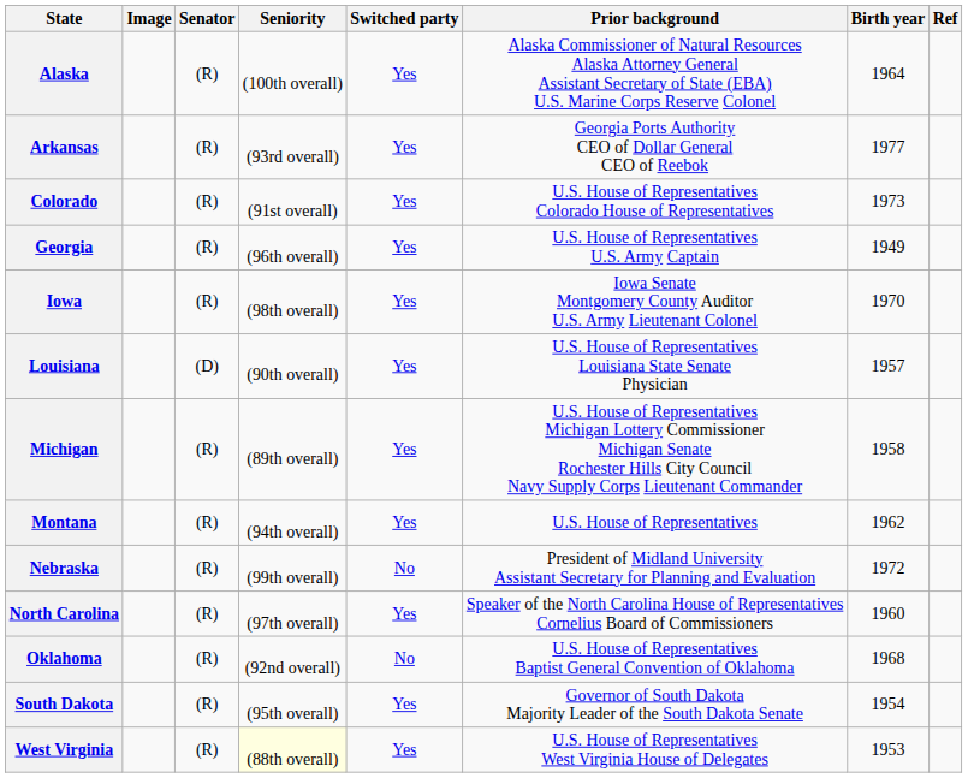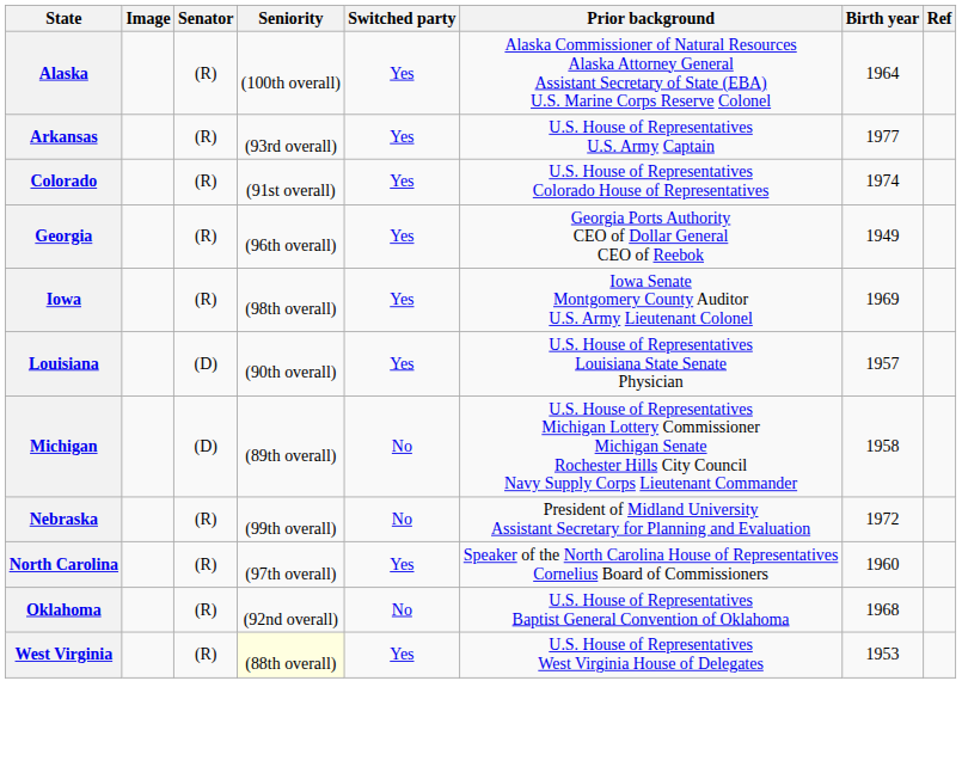 <table class="sortable wikitable" style="text-align:center">
 <tr>
 <th>State</th>
 <th>Image</th>
 <th>Senator</th>
 <th>Seniority</th>
 <th>Switched party</th>
 <th>Prior background</th>
 <th>Birth year</th>
 <th>Ref</th>
 </tr>
 <tr>
 <th><a href='#'>Alaska</a></th>
 <td></td>
 <td> (R)</td>
 <td><br>(100th overall)</td>
 <td><a href='#'>Yes</a><br></td>
 <td><a href='#'>Alaska Commissioner of Natural Resources</a><br><a href='#'>Alaska Attorney General</a><br><a href='#'>Assistant Secretary of State (EBA)</a><br><a href='#'>U.S. Marine Corps Reserve</a> <a href='#'>Colonel</a></td>
 <td>1964</td>
 <td></td>
 </tr>
 <tr>
 <th><a href='#'>Arkansas</a></th>
 <td></td>
 <td> (R)</td>
 <td><br>(93rd overall)</td>
 <td><a href='#'>Yes</a><br></td>
-<td><a href='#'>Georgia Ports Authority</a><br>CEO of <a href='#'>Dollar General</a><br>CEO of <a href='#'>Reebok</a></td>
+<td><a href='#'>U.S. House of Representatives</a><br><a href='#'>U.S. Army</a> <a href='#'>Captain</a></td>
 <td>1977</td>
 <td></td>
 </tr>
 <tr>
 <th><a href='#'>Colorado</a></th>
 <td></td>
 <td> (R)</td>
 <td><br>(91st overall)</td>
 <td><a href='#'>Yes</a><br></td>
 <td><a href='#'>U.S. House of Representatives</a><br><a href='#'>Colorado House of Representatives</a></td>
-<td>1973</td>
+<td>1974</td>
 <td></td>
 </tr>
 <tr>
 <th><a href='#'>Georgia</a></th>
 <td></td>
 <td> (R)</td>
 <td><br>(96th overall)</td>
 <td><a href='#'>Yes</a><br></td>
-<td><a href='#'>U.S. House of Representatives</a><br><a href='#'>U.S. Army</a> <a href='#'>Captain</a></td>
+<td><a href='#'>Georgia Ports Authority</a><br>CEO of <a href='#'>Dollar General</a><br>CEO of <a href='#'>Reebok</a></td>
 <td>1949</td>
 <td></td>
 </tr>
 <tr>
 <th><a href='#'>Iowa</a></th>
 <td></td>
 <td> (R)</td>
 <td><br>(98th overall)</td>
 <td><a href='#'>Yes</a><br></td>
 <td><a href='#'>Iowa Senate</a><br><a href='#'>Montgomery County</a> Auditor<br><a href='#'>U.S. Army</a> <a href='#'>Lieutenant Colonel</a></td>
-<td>1970</td>
+<td>1969</td>
 <td></td>
 </tr>
 <tr>
 <th><a href='#'>Louisiana</a></th>
 <td></td>
 <td> (D)</td>
 <td><br>(90th overall)</td>
 <td><a href='#'>Yes</a><br></td>
 <td><a href='#'>U.S. House of Representatives</a><br><a href='#'>Louisiana State Senate</a><br>Physician</td>
 <td>1957</td>
 <td></td>
 </tr>
 <tr>
 <th><a href='#'>Michigan</a></th>
 <td></td>
-<td> (R)</td>
+<td> (D)</td>
 <td><br>(89th overall)</td>
-<td><a href='#'>Yes</a><br></td>
+<td><a href='#'>No</a><br></td>
 <td><a href='#'>U.S. House of Representatives</a><br><a href='#'>Michigan Lottery</a> Commissioner<br><a href='#'>Michigan Senate</a><br><a href='#'>Rochester Hills</a> City Council<br><a href='#'>Navy Supply Corps</a> <a href='#'>Lieutenant Commander</a></td>
 <td>1958</td>
-<td></td>
-</tr>
-<tr>
-<th><a href='#'>Montana</a></th>
-<td></td>
-<td> (R)</td>
-<td><br>(94th overall)</td>
-<td><a href='#'>Yes</a><br></td>
-<td><a href='#'>U.S. House of Representatives</a></td>
-<td>1962</td>
 <td></td>
 </tr>
 <tr>
 <th><a href='#'>Nebraska</a></th>
 <td></td>
 <td> (R)</td>
 <td><br>(99th overall)</td>
 <td><a href='#'>No</a><br></td>
 <td>President of <a href='#'>Midland University</a><br><a href='#'>Assistant Secretary for Planning and Evaluation</a></td>
 <td>1972</td>
 <td></td>
 </tr>
 <tr>
 <th><a href='#'>North Carolina</a></th>
 <td></td>
 <td> (R)</td>
 <td><br>(97th overall)</td>
 <td><a href='#'>Yes</a><br></td>
 <td><a href='#'>Speaker</a> of the <a href='#'>North Carolina House of Representatives</a><br><a href='#'>Cornelius</a> Board of Commissioners</td>
 <td>1960</td>
 <td></td>
 </tr>
 <tr>
 <th><a href='#'>Oklahoma</a></th>
 <td></td>
 <td> (R)</td>
 <td><br>(92nd overall)</td>
 <td><a href='#'>No</a><br></td>
 <td><a href='#'>U.S. House of Representatives</a><br><a href='#'>Baptist General Convention of Oklahoma</a></td>
 <td>1968</td>
 <td></td>
 </tr>
 <tr>
-<th><a href='#'>South Dakota</a></th>
-<td></td>
-<td> (R)</td>
-<td><br>(95th overall)</td>
-<td><a href='#'>Yes</a><br></td>
-<td><a href='#'>Governor of South Dakota</a><br>Majority Leader of the <a href='#'>South Dakota Senate</a></td>
-<td>1954</td>
-<td></td>
-</tr>
-<tr>
 <th><a href='#'>West Virginia</a></th>
 <td></td>
 <td> (R)</td>
 <td style="background: lightyellow;"><br>(88th overall)</td>
 <td><a href='#'>Yes</a><br></td>
 <td><a href='#'>U.S. House of Representatives</a><br><a href='#'>West Virginia House of Delegates</a></td>
 <td>1953</td>
 <td></td>
 </tr>
 </table>
